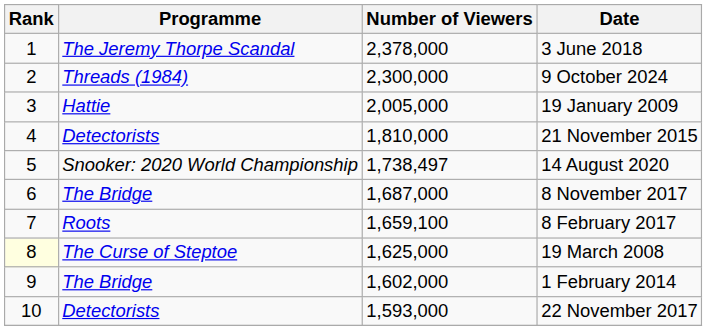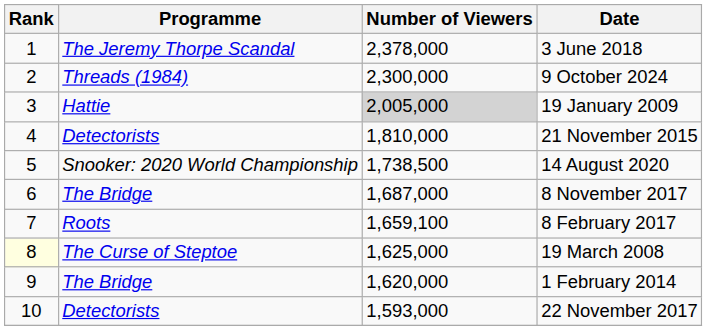 <table class="wikitable">
 <tr>
 <th>Rank</th>
 <th>Programme</th>
 <th>Number of Viewers</th>
 <th>Date</th>
 </tr>
 <tr>
 <td style="text-align:center;">1</td>
 <td><em><a href='#'>The Jeremy Thorpe Scandal</a></em></td>
 <td>2,378,000</td>
 <td>3 June 2018</td>
 </tr>
 <tr>
 <td style="text-align:center;">2</td>
 <td><em><a href='#'>Threads (1984)</a></em></td>
 <td>2,300,000</td>
 <td>9 October 2024</td>
 </tr>
 <tr>
 <td style="text-align:center;">3</td>
 <td><em><a href='#'>Hattie</a></em></td>
-<td>2,005,000</td>
+<td style="background: lightgrey;">2,005,000</td>
 <td>19 January 2009</td>
 </tr>
 <tr>
 <td style="text-align:center;">4</td>
 <td><em><a href='#'>Detectorists</a></em></td>
 <td>1,810,000</td>
 <td>21 November 2015</td>
 </tr>
 <tr>
 <td style="text-align:center;">5</td>
 <td><em>Snooker: 2020 World Championship</em></td>
-<td>1,738,497</td>
+<td>1,738,500</td>
 <td>14 August 2020</td>
 </tr>
 <tr>
 <td style="text-align:center;">6</td>
 <td><em><a href='#'>The Bridge</a></em></td>
 <td>1,687,000</td>
 <td>8 November 2017</td>
 </tr>
 <tr>
 <td style="text-align:center;">7</td>
 <td><em><a href='#'>Roots</a></em></td>
 <td>1,659,100</td>
 <td>8 February 2017</td>
 </tr>
 <tr>
 <td style="background: lightyellow; text-align:center;">8</td>
 <td><em><a href='#'>The Curse of Steptoe</a></em></td>
 <td>1,625,000</td>
 <td>19 March 2008</td>
 </tr>
 <tr>
 <td style="text-align:center;">9</td>
 <td><em><a href='#'>The Bridge</a></em></td>
-<td>1,602,000</td>
+<td>1,620,000</td>
 <td>1 February 2014</td>
 </tr>
 <tr>
 <td style="text-align:center;">10</td>
 <td><em><a href='#'>Detectorists</a></em></td>
 <td>1,593,000</td>
 <td>22 November 2017</td>
 </tr>
 <tr>
 </tr>
 </table>
